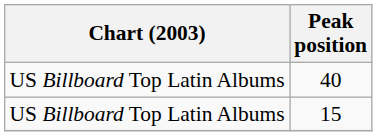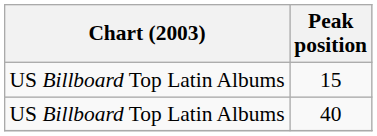 <table class="wikitable">
 <tr>
 <th>Chart (2003)</th>
 <th>Peak<br>position</th>
 </tr>
 <tr>
 <td>US <em>Billboard</em> Top Latin Albums</td>
-<td align="center">40</td>
+<td align="center">15</td>
 </tr>
 <tr>
 <td>US <em>Billboard</em> Top Latin Albums</td>
-<td align="center">15</td>
+<td align="center">40</td>
 </tr>
 <tr>
 </tr>
 </table>
